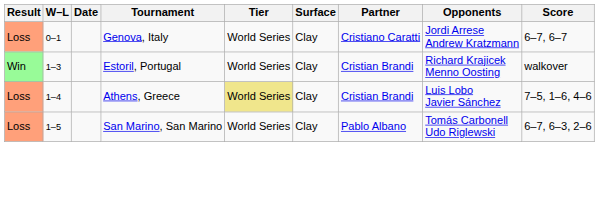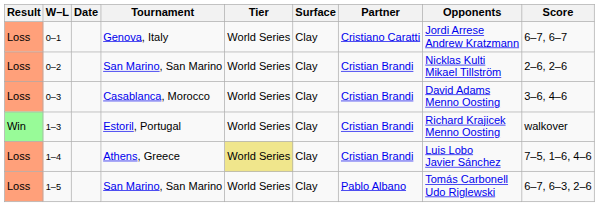 <table class="sortable wikitable">
 <tr>
 <th>Result</th>
 <th class="unsortable">W–L</th>
 <th>Date</th>
 <th>Tournament</th>
 <th>Tier</th>
 <th>Surface</th>
 <th>Partner</th>
 <th>Opponents</th>
 <th class="unsortable">Score</th>
 </tr>
 <tr>
 <td style="background:#ffa07a;">Loss</td>
 <td><small>0–1</small></td>
 <td><a href='#'></a></td>
 <td><a href='#'>Genova</a>, Italy</td>
 <td>World Series</td>
 <td>Clay</td>
 <td> <a href='#'>Cristiano Caratti</a></td>
 <td> <a href='#'>Jordi Arrese</a> <br>  <a href='#'>Andrew Kratzmann</a></td>
 <td>6–7, 6–7</td>
+</tr>
+<tr>
+<td style="background:#ffa07a;">Loss</td>
+<td><small>0–2</small></td>
+<td><a href='#'></a></td>
+<td><a href='#'>San Marino</a>, San Marino</td>
+<td>World Series</td>
+<td>Clay</td>
+<td> <a href='#'>Cristian Brandi</a></td>
+<td> <a href='#'>Nicklas Kulti</a> <br>  <a href='#'>Mikael Tillström</a></td>
+<td>2–6, 2–6</td>
+</tr>
+<tr>
+<td style="background:#ffa07a;">Loss</td>
+<td><small>0–3</small></td>
+<td><a href='#'></a></td>
+<td><a href='#'>Casablanca</a>, Morocco</td>
+<td>World Series</td>
+<td>Clay</td>
+<td> <a href='#'>Cristian Brandi</a></td>
+<td> <a href='#'>David Adams</a> <br>  <a href='#'>Menno Oosting</a></td>
+<td>3–6, 4–6</td>
 </tr>
 <tr>
 <td style="background:#98fb98;">Win</td>
 <td><small>1–3</small></td>
 <td><a href='#'></a></td>
 <td><a href='#'>Estoril</a>, Portugal</td>
 <td>World Series</td>
 <td>Clay</td>
 <td> <a href='#'>Cristian Brandi</a></td>
 <td> <a href='#'>Richard Krajicek</a> <br>  <a href='#'>Menno Oosting</a></td>
 <td>walkover</td>
 </tr>
 <tr>
 <td style="background:#ffa07a;">Loss</td>
 <td><small>1–4</small></td>
 <td><a href='#'></a></td>
 <td><a href='#'>Athens</a>, Greece</td>
 <td style="background: khaki;">World Series</td>
 <td>Clay</td>
 <td> <a href='#'>Cristian Brandi</a></td>
 <td> <a href='#'>Luis Lobo</a> <br>  <a href='#'>Javier Sánchez</a></td>
 <td>7–5, 1–6, 4–6</td>
 </tr>
 <tr>
 <td style="background:#ffa07a;">Loss</td>
 <td><small>1–5</small></td>
 <td><a href='#'></a></td>
 <td><a href='#'>San Marino</a>, San Marino</td>
 <td>World Series</td>
 <td>Clay</td>
 <td> <a href='#'>Pablo Albano</a></td>
 <td> <a href='#'>Tomás Carbonell</a> <br>  <a href='#'>Udo Riglewski</a></td>
 <td>6–7, 6–3, 2–6</td>
 </tr>
 </table>
